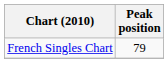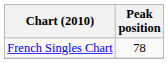 <table class="wikitable sortable">
 <tr>
 <th align="left">Chart (2010)</th>
 <th align="left">Peak<br>position</th>
 </tr>
 <tr>
 <td align="left"><a href='#'>French Singles Chart</a></td>
-<td align="center">79</td>
+<td align="center">78</td>
 </tr>
 <tr>
 </tr>
 </table>
